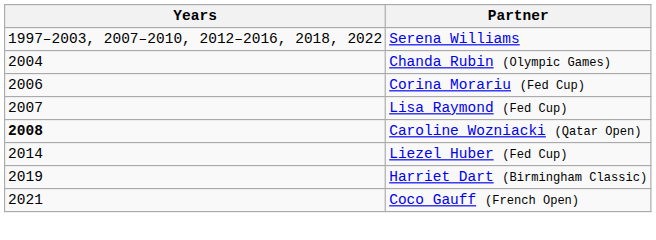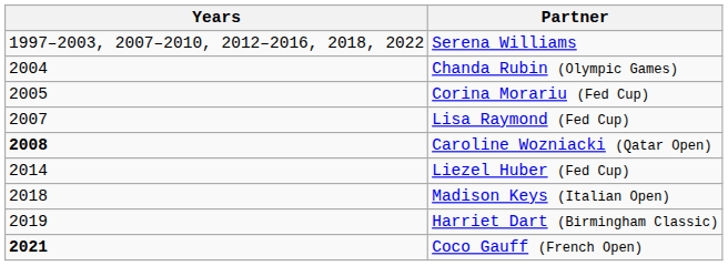 <table class=wikitable style=font-size:97%>
 <tr>
 <th>Years</th>
 <th>Partner</th>
 </tr>
 <tr>
 <td>1997–2003, 2007–2010, 2012–2016, 2018, 2022</td>
 <td> <a href='#'>Serena Williams</a></td>
 </tr>
 <tr>
 <td>2004</td>
 <td> <a href='#'>Chanda Rubin</a> <small>(Olympic Games)</small></td>
 </tr>
 <tr>
-<td>2006</td>
+<td>2005</td>
 <td> <a href='#'>Corina Morariu</a> <small>(Fed Cup)</small></td>
 </tr>
 <tr>
 <td>2007</td>
 <td> <a href='#'>Lisa Raymond</a> <small>(Fed Cup)</small></td>
 </tr>
 <tr>
 <td><strong>2008</strong></td>
 <td> <a href='#'>Caroline Wozniacki</a> <small>(Qatar Open)</small></td>
 </tr>
 <tr>
 <td>2014</td>
 <td> <a href='#'>Liezel Huber</a> <small>(Fed Cup)</small></td>
 </tr>
 <tr>
+<td>2018</td>
+<td> <a href='#'>Madison Keys</a> <small>(Italian Open)</small></td>
+</tr>
+<tr>
 <td>2019</td>
 <td>  <a href='#'>Harriet Dart</a> <small>(Birmingham Classic)</small></td>
 </tr>
 <tr>
-<td>2021</td>
+<td><strong>2021</strong></td>
 <td> <a href='#'>Coco Gauff</a> <small>(French Open)</small></td>
 </tr>
 </table>
